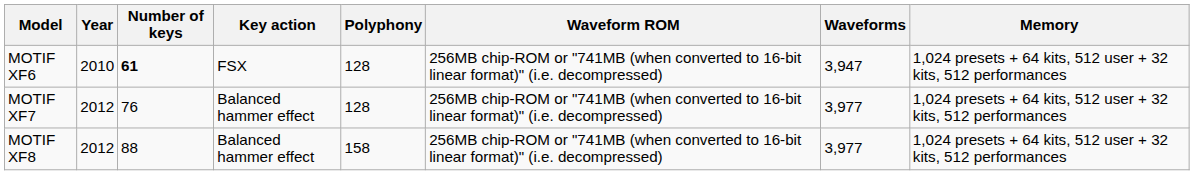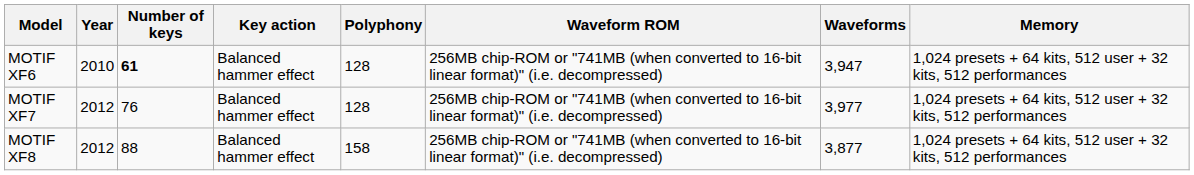 <table class="wikitable">
 <tr>
 <th>Model</th>
 <th>Year</th>
 <th>Number of keys</th>
 <th>Key action</th>
 <th>Polyphony</th>
 <th>Waveform ROM</th>
 <th>Waveforms</th>
 <th>Memory</th>
 </tr>
 <tr>
 <td>MOTIF XF6</td>
 <td>2010</td>
 <td><strong>61</strong></td>
-<td>FSX</td>
+<td>Balanced hammer effect</td>
 <td>128</td>
 <td>256MB chip-ROM or "741MB (when converted to 16-bit linear format)" (i.e. decompressed)</td>
 <td>3,947</td>
 <td>1,024 presets + 64 kits, 512 user + 32 kits, 512 performances</td>
 </tr>
 <tr>
 <td>MOTIF XF7</td>
 <td>2012</td>
 <td>76</td>
 <td>Balanced hammer effect</td>
 <td>128</td>
 <td>256MB chip-ROM or "741MB (when converted to 16-bit linear format)" (i.e. decompressed)</td>
 <td>3,977</td>
 <td>1,024 presets + 64 kits, 512 user + 32 kits, 512 performances</td>
 </tr>
 <tr>
 <td>MOTIF XF8</td>
 <td>2012</td>
 <td>88</td>
 <td>Balanced hammer effect</td>
 <td>158</td>
 <td>256MB chip-ROM or "741MB (when converted to 16-bit linear format)" (i.e. decompressed)</td>
-<td>3,977</td>
+<td>3,877</td>
 <td>1,024 presets + 64 kits, 512 user + 32 kits, 512 performances</td>
 </tr>
 </table>
